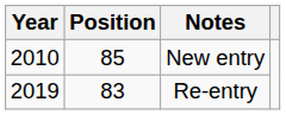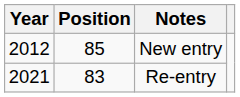 <table class="wikitable plainrowheaders" style="text-align:center;">
 <tr>
 <th>Year</th>
 <th>Position</th>
 <th>Notes</th>
 <th></th>
 </tr>
 <tr>
-<td>2010</td>
+<td>2012</td>
 <td>85</td>
 <td>New entry</td>
 <td rowspan="2"></td>
 </tr>
 <tr>
-<td>2019</td>
+<td>2021</td>
 <td>83</td>
 <td>Re-entry</td>
 </tr>
 </table>
